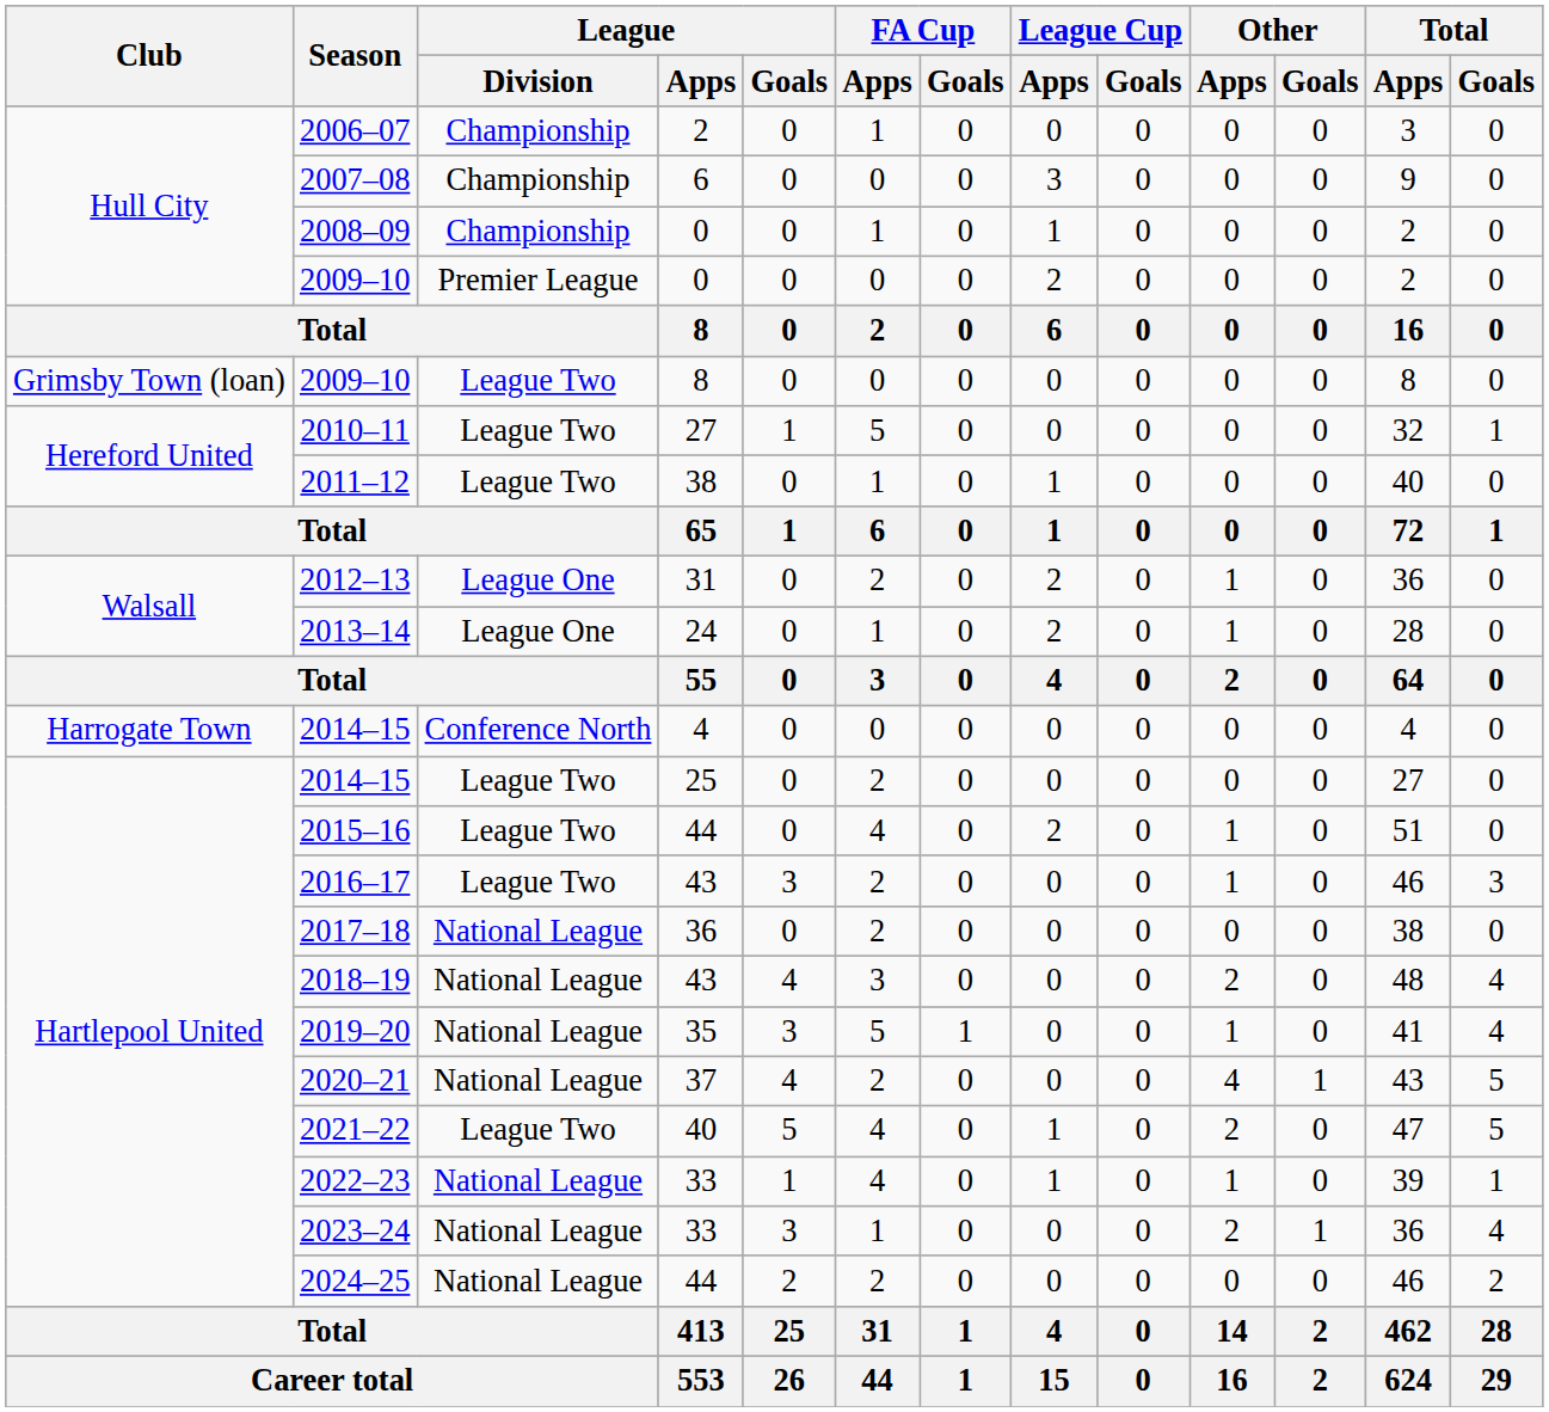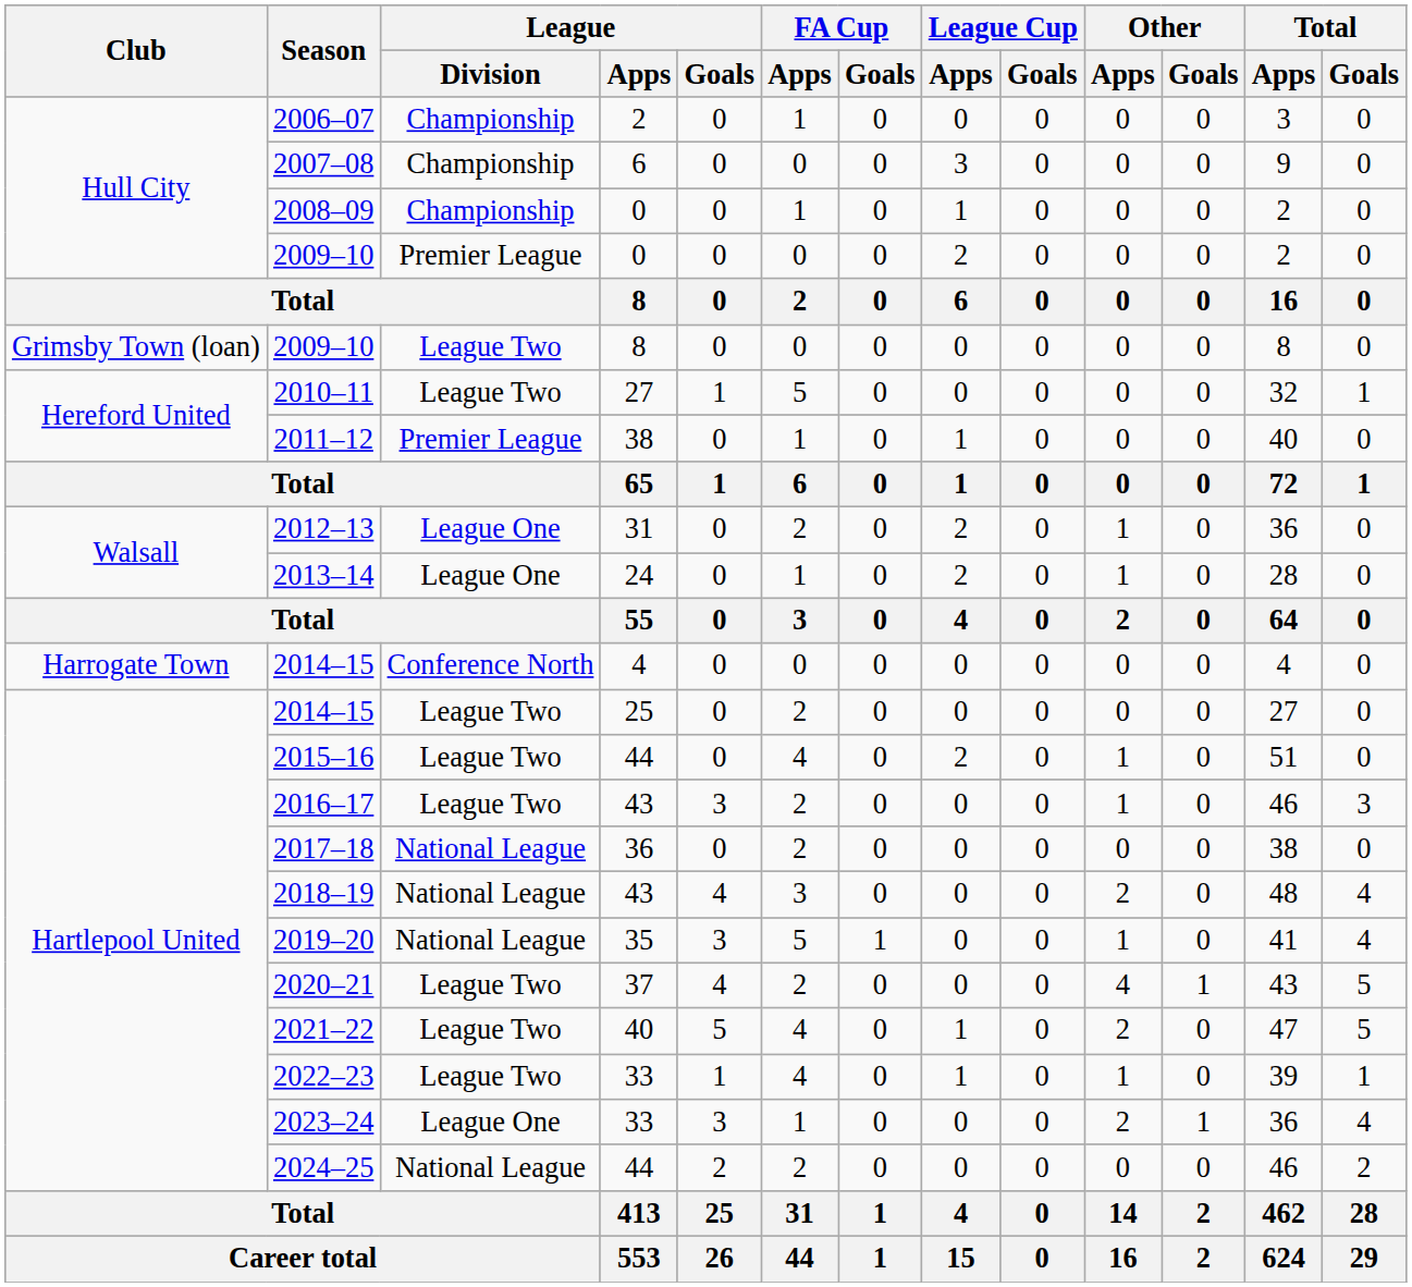 <table class="wikitable" style="text-align:center">
 <tr>
 <th rowspan="2">Club</th>
 <th rowspan="2">Season</th>
 <th colspan="3">League</th>
 <th colspan="2"><a href='#'>FA Cup</a></th>
 <th colspan="2"><a href='#'>League Cup</a></th>
 <th colspan="2">Other</th>
 <th colspan="2">Total</th>
 </tr>
 <tr>
 <th>Division</th>
 <th>Apps</th>
 <th>Goals</th>
 <th>Apps</th>
 <th>Goals</th>
 <th>Apps</th>
 <th>Goals</th>
 <th>Apps</th>
 <th>Goals</th>
 <th>Apps</th>
 <th>Goals</th>
 </tr>
 <tr>
 <td rowspan="4"><a href='#'>Hull City</a></td>
 <td><a href='#'>2006–07</a></td>
 <td><a href='#'>Championship</a></td>
 <td>2</td>
 <td>0</td>
 <td>1</td>
 <td>0</td>
 <td>0</td>
 <td>0</td>
 <td>0</td>
 <td>0</td>
 <td>3</td>
 <td>0</td>
 </tr>
 <tr>
 <td><a href='#'>2007–08</a></td>
 <td>Championship</td>
 <td>6</td>
 <td>0</td>
 <td>0</td>
 <td>0</td>
 <td>3</td>
 <td>0</td>
 <td>0</td>
 <td>0</td>
 <td>9</td>
 <td>0</td>
 </tr>
 <tr>
 <td><a href='#'>2008–09</a></td>
 <td><a href='#'>Championship</a></td>
 <td>0</td>
 <td>0</td>
 <td>1</td>
 <td>0</td>
 <td>1</td>
 <td>0</td>
 <td>0</td>
 <td>0</td>
 <td>2</td>
 <td>0</td>
 </tr>
 <tr>
 <td><a href='#'>2009–10</a></td>
 <td>Premier League</td>
 <td>0</td>
 <td>0</td>
 <td>0</td>
 <td>0</td>
 <td>2</td>
 <td>0</td>
 <td>0</td>
 <td>0</td>
 <td>2</td>
 <td>0</td>
 </tr>
 <tr>
 <th colspan="3">Total</th>
 <th>8</th>
 <th>0</th>
 <th>2</th>
 <th>0</th>
 <th>6</th>
 <th>0</th>
 <th>0</th>
 <th>0</th>
 <th>16</th>
 <th>0</th>
 </tr>
 <tr>
 <td><a href='#'>Grimsby Town</a> (loan)</td>
 <td><a href='#'>2009–10</a></td>
 <td><a href='#'>League Two</a></td>
 <td>8</td>
 <td>0</td>
 <td>0</td>
 <td>0</td>
 <td>0</td>
 <td>0</td>
 <td>0</td>
 <td>0</td>
 <td>8</td>
 <td>0</td>
 </tr>
 <tr>
 <td rowspan="2"><a href='#'>Hereford United</a></td>
 <td><a href='#'>2010–11</a></td>
 <td>League Two</td>
 <td>27</td>
 <td>1</td>
 <td>5</td>
 <td>0</td>
 <td>0</td>
 <td>0</td>
 <td>0</td>
 <td>0</td>
 <td>32</td>
 <td>1</td>
 </tr>
 <tr>
 <td><a href='#'>2011–12</a></td>
-<td>League Two</td>
+<td><a href='#'>Premier League</a></td>
 <td>38</td>
 <td>0</td>
 <td>1</td>
 <td>0</td>
 <td>1</td>
 <td>0</td>
 <td>0</td>
 <td>0</td>
 <td>40</td>
 <td>0</td>
 </tr>
 <tr>
 <th colspan="3">Total</th>
 <th>65</th>
 <th>1</th>
 <th>6</th>
 <th>0</th>
 <th>1</th>
 <th>0</th>
 <th>0</th>
 <th>0</th>
 <th>72</th>
 <th>1</th>
 </tr>
 <tr>
 <td rowspan="2"><a href='#'>Walsall</a></td>
 <td><a href='#'>2012–13</a></td>
 <td><a href='#'>League One</a></td>
 <td>31</td>
 <td>0</td>
 <td>2</td>
 <td>0</td>
 <td>2</td>
 <td>0</td>
 <td>1</td>
 <td>0</td>
 <td>36</td>
 <td>0</td>
 </tr>
 <tr>
 <td><a href='#'>2013–14</a></td>
 <td>League One</td>
 <td>24</td>
 <td>0</td>
 <td>1</td>
 <td>0</td>
 <td>2</td>
 <td>0</td>
 <td>1</td>
 <td>0</td>
 <td>28</td>
 <td>0</td>
 </tr>
 <tr>
 <th colspan="3">Total</th>
 <th>55</th>
 <th>0</th>
 <th>3</th>
 <th>0</th>
 <th>4</th>
 <th>0</th>
 <th>2</th>
 <th>0</th>
 <th>64</th>
 <th>0</th>
 </tr>
 <tr>
 <td><a href='#'>Harrogate Town</a></td>
 <td><a href='#'>2014–15</a></td>
 <td><a href='#'>Conference North</a></td>
 <td>4</td>
 <td>0</td>
 <td>0</td>
 <td>0</td>
 <td>0</td>
 <td>0</td>
 <td>0</td>
 <td>0</td>
 <td>4</td>
 <td>0</td>
 </tr>
 <tr>
 <td rowspan="11"><a href='#'>Hartlepool United</a></td>
 <td><a href='#'>2014–15</a></td>
 <td>League Two</td>
 <td>25</td>
 <td>0</td>
 <td>2</td>
 <td>0</td>
 <td>0</td>
 <td>0</td>
 <td>0</td>
 <td>0</td>
 <td>27</td>
 <td>0</td>
 </tr>
 <tr>
 <td><a href='#'>2015–16</a></td>
 <td>League Two</td>
 <td>44</td>
 <td>0</td>
 <td>4</td>
 <td>0</td>
 <td>2</td>
 <td>0</td>
 <td>1</td>
 <td>0</td>
 <td>51</td>
 <td>0</td>
 </tr>
 <tr>
 <td><a href='#'>2016–17</a></td>
 <td>League Two</td>
 <td>43</td>
 <td>3</td>
 <td>2</td>
 <td>0</td>
 <td>0</td>
 <td>0</td>
 <td>1</td>
 <td>0</td>
 <td>46</td>
 <td>3</td>
 </tr>
 <tr>
 <td><a href='#'>2017–18</a></td>
 <td><a href='#'>National League</a></td>
 <td>36</td>
 <td>0</td>
 <td>2</td>
 <td>0</td>
 <td>0</td>
 <td>0</td>
 <td>0</td>
 <td>0</td>
 <td>38</td>
 <td>0</td>
 </tr>
 <tr>
 <td><a href='#'>2018–19</a></td>
 <td>National League</td>
 <td>43</td>
 <td>4</td>
 <td>3</td>
 <td>0</td>
 <td>0</td>
 <td>0</td>
 <td>2</td>
 <td>0</td>
 <td>48</td>
 <td>4</td>
 </tr>
 <tr>
 <td><a href='#'>2019–20</a></td>
 <td>National League</td>
 <td>35</td>
 <td>3</td>
 <td>5</td>
 <td>1</td>
 <td>0</td>
 <td>0</td>
 <td>1</td>
 <td>0</td>
 <td>41</td>
 <td>4</td>
 </tr>
 <tr>
 <td><a href='#'>2020–21</a></td>
-<td>National League</td>
+<td>League Two</td>
 <td>37</td>
 <td>4</td>
 <td>2</td>
 <td>0</td>
 <td>0</td>
 <td>0</td>
 <td>4</td>
 <td>1</td>
 <td>43</td>
 <td>5</td>
 </tr>
 <tr>
 <td><a href='#'>2021–22</a></td>
 <td>League Two</td>
 <td>40</td>
 <td>5</td>
 <td>4</td>
 <td>0</td>
 <td>1</td>
 <td>0</td>
 <td>2</td>
 <td>0</td>
 <td>47</td>
 <td>5</td>
 </tr>
 <tr>
 <td><a href='#'>2022–23</a></td>
-<td><a href='#'>National League</a></td>
+<td>League Two</td>
 <td>33</td>
 <td>1</td>
 <td>4</td>
 <td>0</td>
 <td>1</td>
 <td>0</td>
 <td>1</td>
 <td>0</td>
 <td>39</td>
 <td>1</td>
 </tr>
 <tr>
 <td><a href='#'>2023–24</a></td>
-<td>National League</td>
+<td>League One</td>
 <td>33</td>
 <td>3</td>
 <td>1</td>
 <td>0</td>
 <td>0</td>
 <td>0</td>
 <td>2</td>
 <td>1</td>
 <td>36</td>
 <td>4</td>
 </tr>
 <tr>
 <td><a href='#'>2024–25</a></td>
 <td>National League</td>
 <td>44</td>
 <td>2</td>
 <td>2</td>
 <td>0</td>
 <td>0</td>
 <td>0</td>
 <td>0</td>
 <td>0</td>
 <td>46</td>
 <td>2</td>
 </tr>
 <tr>
 <th colspan="3">Total</th>
 <th>413</th>
 <th>25</th>
 <th>31</th>
 <th>1</th>
 <th>4</th>
 <th>0</th>
 <th>14</th>
 <th>2</th>
 <th>462</th>
 <th>28</th>
 </tr>
 <tr>
 <th colspan="3">Career total</th>
 <th>553</th>
 <th>26</th>
 <th>44</th>
 <th>1</th>
 <th>15</th>
 <th>0</th>
 <th>16</th>
 <th>2</th>
 <th>624</th>
 <th>29</th>
 </tr>
 </table>
